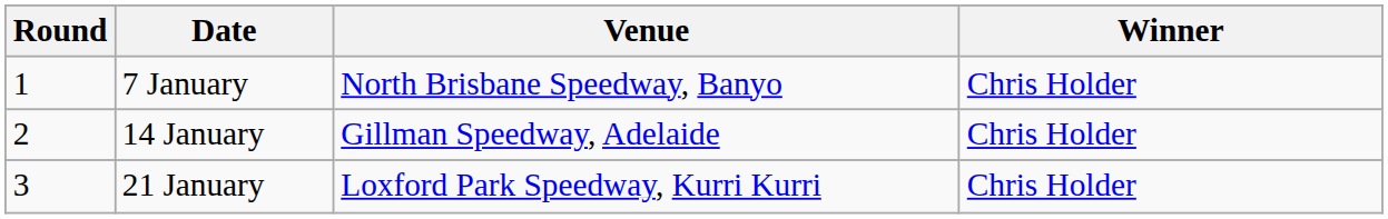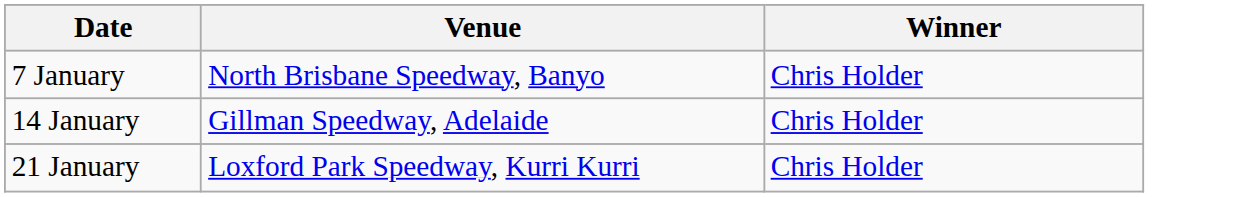 <table class="wikitable" style="font-size: 100%">
 <tr>
-<th width=30>Round</th>
 <th width=100>Date</th>
 <th width=300>Venue</th>
 <th width=200>Winner</th>
 </tr>
 <tr>
-<td>1</td>
 <td>7 January</td>
 <td><a href='#'>North Brisbane Speedway</a>, <a href='#'>Banyo</a></td>
 <td><a href='#'>Chris Holder</a></td>
 </tr>
 <tr>
-<td>2</td>
 <td>14 January</td>
 <td><a href='#'>Gillman Speedway</a>, <a href='#'>Adelaide</a></td>
 <td><a href='#'>Chris Holder</a></td>
 </tr>
 <tr>
-<td>3</td>
 <td>21 January</td>
 <td><a href='#'>Loxford Park Speedway</a>, <a href='#'>Kurri Kurri</a></td>
 <td><a href='#'>Chris Holder</a></td>
 </tr>
 </table>
